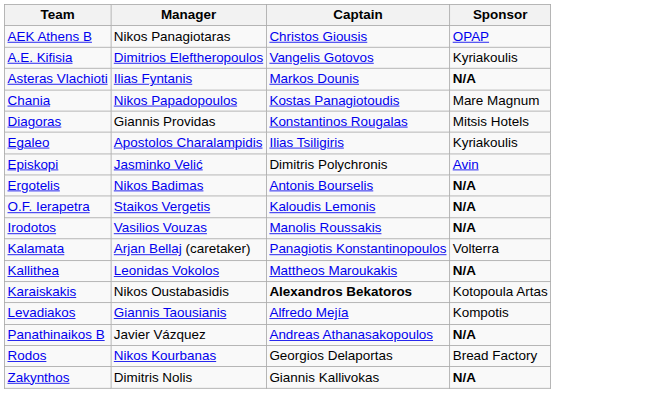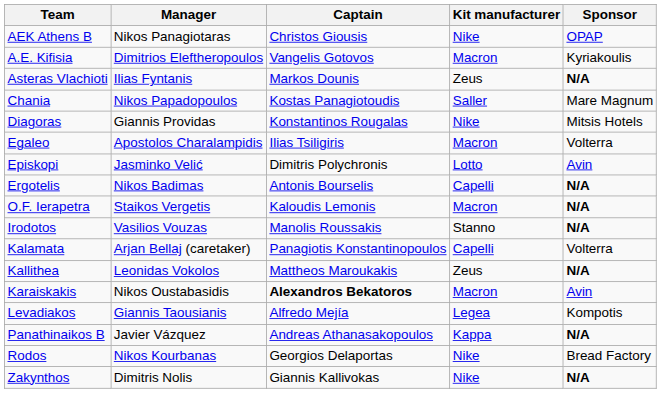 <table class="wikitable sortable" style="text-align: left;">
 <tr>
 <th>Team</th>
 <th>Manager</th>
 <th>Captain</th>
+<th>Kit manufacturer</th>
 <th>Sponsor</th>
 </tr>
 <tr>
 <td><a href='#'>AEK Athens B</a></td>
 <td> Nikos Panagiotaras</td>
 <td> <a href='#'>Christos Giousis</a></td>
+<td><a href='#'>Nike</a></td>
 <td><a href='#'>OPAP</a></td>
 </tr>
 <tr>
 <td><a href='#'>A.E. Kifisia</a></td>
 <td> <a href='#'>Dimitrios Eleftheropoulos</a></td>
 <td> <a href='#'>Vangelis Gotovos</a></td>
+<td><a href='#'>Macron</a></td>
 <td>Kyriakoulis</td>
 </tr>
 <tr>
 <td><a href='#'>Asteras Vlachioti</a></td>
 <td> <a href='#'>Ilias Fyntanis</a></td>
 <td> <a href='#'>Markos Dounis</a></td>
+<td>Zeus</td>
 <td><strong>N/A</strong></td>
 </tr>
 <tr>
 <td><a href='#'>Chania</a></td>
 <td> <a href='#'>Nikos Papadopoulos</a></td>
 <td> <a href='#'>Kostas Panagiotoudis</a></td>
+<td><a href='#'>Saller</a></td>
 <td>Mare Magnum</td>
 </tr>
 <tr>
 <td><a href='#'>Diagoras</a></td>
 <td> Giannis Providas</td>
 <td> <a href='#'>Konstantinos Rougalas</a></td>
+<td><a href='#'>Nike</a></td>
 <td>Mitsis Hotels</td>
 </tr>
 <tr>
 <td><a href='#'>Egaleo</a></td>
 <td> <a href='#'>Apostolos Charalampidis</a></td>
 <td> <a href='#'>Ilias Tsiligiris</a></td>
-<td>Kyriakoulis</td>
+<td><a href='#'>Macron</a></td>
+<td>Volterra</td>
 </tr>
 <tr>
 <td><a href='#'>Episkopi</a></td>
 <td> <a href='#'>Jasminko Velić</a></td>
 <td> Dimitris Polychronis</td>
+<td><a href='#'>Lotto</a></td>
 <td><a href='#'>Avin</a></td>
 </tr>
 <tr>
 <td><a href='#'>Ergotelis</a></td>
 <td> <a href='#'>Nikos Badimas</a></td>
 <td> <a href='#'>Antonis Bourselis</a></td>
+<td><a href='#'>Capelli</a></td>
 <td><strong>N/A</strong></td>
 </tr>
 <tr>
 <td><a href='#'>O.F. Ierapetra</a></td>
 <td> <a href='#'>Staikos Vergetis</a></td>
 <td> <a href='#'>Kaloudis Lemonis</a></td>
+<td><a href='#'>Macron</a></td>
 <td><strong>N/A</strong></td>
 </tr>
 <tr>
 <td><a href='#'>Irodotos</a></td>
 <td> <a href='#'>Vasilios Vouzas</a></td>
 <td> <a href='#'>Manolis Roussakis</a></td>
+<td>Stanno</td>
 <td><strong>N/A</strong></td>
 </tr>
 <tr>
 <td><a href='#'>Kalamata</a></td>
 <td> <a href='#'>Arjan Bellaj</a> (caretaker)</td>
 <td> <a href='#'>Panagiotis Konstantinopoulos</a></td>
+<td><a href='#'>Capelli</a></td>
 <td>Volterra</td>
 </tr>
 <tr>
 <td><a href='#'>Kallithea</a></td>
 <td> <a href='#'>Leonidas Vokolos</a></td>
 <td> <a href='#'>Mattheos Maroukakis</a></td>
+<td>Zeus</td>
 <td><strong>N/A</strong></td>
 </tr>
 <tr>
 <td><a href='#'>Karaiskakis</a></td>
 <td> Nikos Oustabasidis</td>
 <td><strong> Alexandros Bekatoros</strong></td>
-<td>Kotopoula Artas</td>
+<td><a href='#'>Macron</a></td>
+<td><a href='#'>Avin</a></td>
 </tr>
 <tr>
 <td><a href='#'>Levadiakos</a></td>
 <td> <a href='#'>Giannis Taousianis</a></td>
 <td> <a href='#'>Alfredo Mejía</a></td>
+<td><a href='#'>Legea</a></td>
 <td>Kompotis</td>
 </tr>
 <tr>
 <td><a href='#'>Panathinaikos B</a></td>
 <td> Javier Vázquez</td>
 <td> <a href='#'>Andreas Athanasakopoulos</a></td>
+<td><a href='#'>Kappa</a></td>
 <td><strong>N/A</strong></td>
 </tr>
 <tr>
 <td><a href='#'>Rodos</a></td>
 <td> <a href='#'>Nikos Kourbanas</a></td>
 <td> Georgios Delaportas</td>
+<td><a href='#'>Nike</a></td>
 <td>Bread Factory</td>
 </tr>
 <tr>
 <td><a href='#'>Zakynthos</a></td>
 <td> Dimitris Nolis</td>
 <td> Giannis Kallivokas</td>
+<td><a href='#'>Nike</a></td>
 <td><strong>N/A</strong></td>
 </tr>
 </table>
